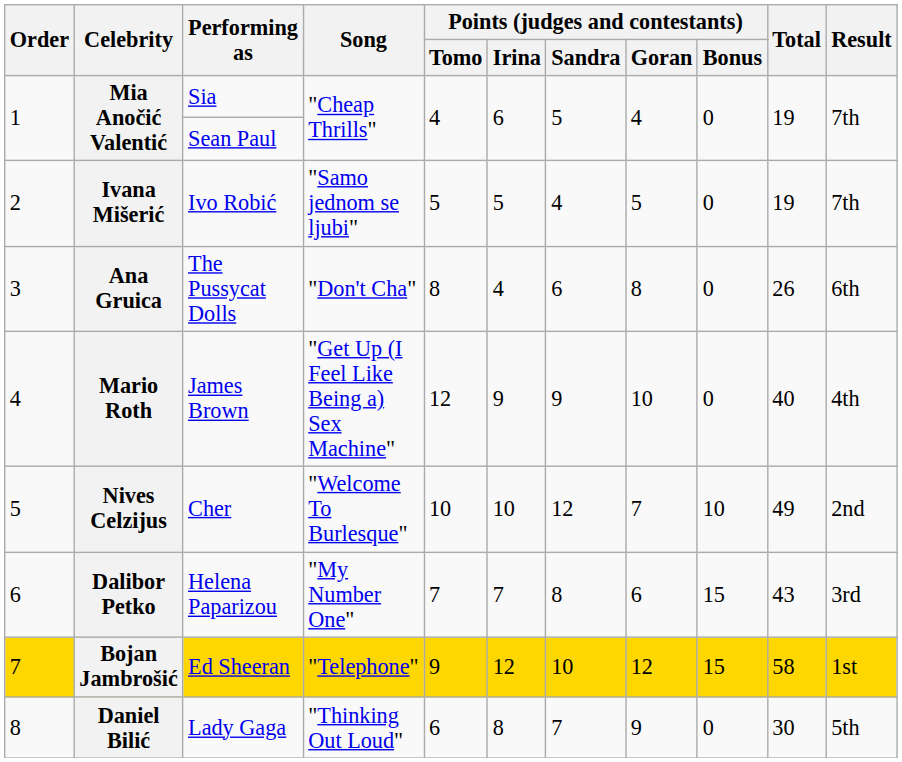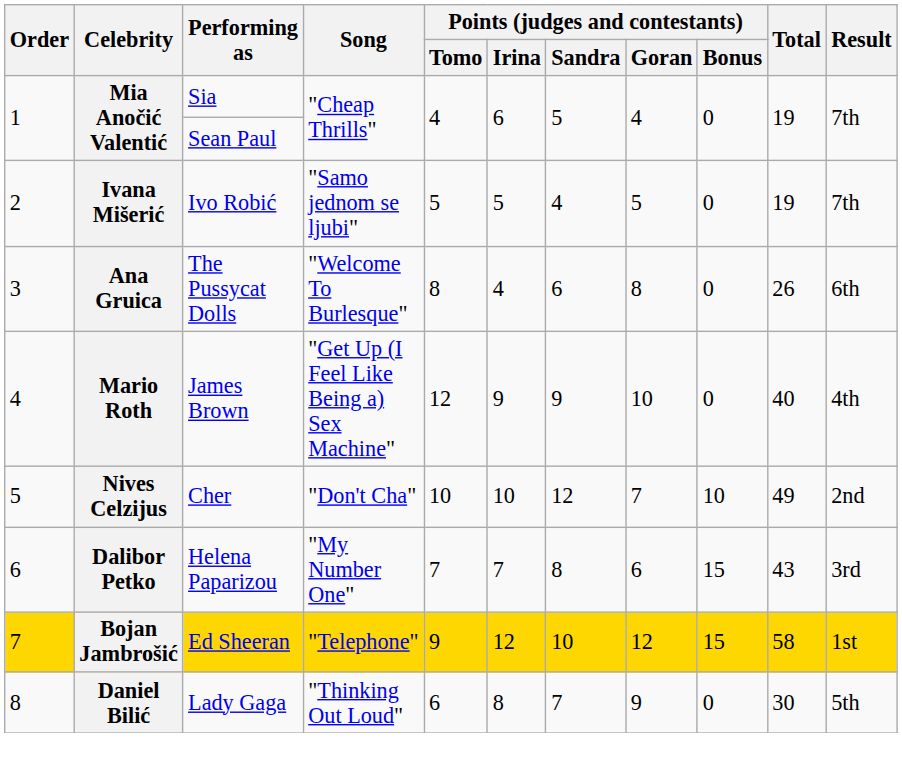 <table class=wikitable>
 <tr>
 <th rowspan="2">Order</th>
 <th rowspan="2">Celebrity</th>
 <th rowspan="2">Performing as</th>
 <th rowspan="2">Song</th>
 <th colspan="5" style="width:50%;">Points (judges and contestants)</th>
 <th rowspan="2">Total</th>
 <th rowspan="2">Result</th>
 </tr>
 <tr>
 <th style="width:10%;">Tomo</th>
 <th style="width:10%;">Irina</th>
 <th style="width:10%;">Sandra</th>
 <th style="width:10%;">Goran</th>
 <th style="width:10%;">Bonus</th>
 </tr>
 <tr>
 <td rowspan="2">1</td>
 <th scope="row" rowspan="2">Mia Anočić Valentić</th>
 <td><a href='#'>Sia</a></td>
 <td rowspan="2">"<a href='#'>Cheap Thrills</a>"</td>
 <td rowspan="2">4</td>
 <td rowspan="2">6</td>
 <td rowspan="2">5</td>
 <td rowspan="2">4</td>
 <td rowspan="2">0</td>
 <td rowspan="2">19</td>
 <td rowspan="2">7th</td>
 </tr>
 <tr>
 <td><a href='#'>Sean Paul</a></td>
 </tr>
 <tr>
 <td>2</td>
 <th scope="row">Ivana Mišerić</th>
 <td><a href='#'>Ivo Robić</a></td>
 <td>"<a href='#'>Samo jednom se ljubi</a>"</td>
 <td>5</td>
 <td>5</td>
 <td>4</td>
 <td>5</td>
 <td>0</td>
 <td>19</td>
 <td>7th</td>
 </tr>
 <tr>
 <td>3</td>
 <th scope="row">Ana Gruica</th>
 <td><a href='#'>The Pussycat Dolls</a></td>
-<td>"<a href='#'>Don't Cha</a>"</td>
+<td>"<a href='#'>Welcome To Burlesque</a>"</td>
 <td>8</td>
 <td>4</td>
 <td>6</td>
 <td>8</td>
 <td>0</td>
 <td>26</td>
 <td>6th</td>
 </tr>
 <tr>
 <td>4</td>
 <th scope="row">Mario Roth</th>
 <td><a href='#'>James Brown</a></td>
 <td>"<a href='#'>Get Up (I Feel Like Being a) Sex Machine</a>"</td>
 <td>12</td>
 <td>9</td>
 <td>9</td>
 <td>10</td>
 <td>0</td>
 <td>40</td>
 <td>4th</td>
 </tr>
 <tr>
 <td>5</td>
 <th scope="row">Nives Celzijus</th>
 <td><a href='#'>Cher</a></td>
-<td>"<a href='#'>Welcome To Burlesque</a>"</td>
+<td>"<a href='#'>Don't Cha</a>"</td>
 <td>10</td>
 <td>10</td>
 <td>12</td>
 <td>7</td>
 <td>10</td>
 <td>49</td>
 <td>2nd</td>
 </tr>
 <tr>
 <td>6</td>
 <th scope="row">Dalibor Petko</th>
 <td><a href='#'>Helena Paparizou</a></td>
 <td>"<a href='#'>My Number One</a>"</td>
 <td>7</td>
 <td>7</td>
 <td>8</td>
 <td>6</td>
 <td>15</td>
 <td>43</td>
 <td>3rd</td>
 </tr>
 <tr bgcolor="gold">
 <td>7</td>
 <th scope="row">Bojan Jambrošić</th>
 <td><a href='#'>Ed Sheeran</a></td>
 <td>"<a href='#'>Telephone</a>"</td>
 <td>9</td>
 <td>12</td>
 <td>10</td>
 <td>12</td>
 <td>15</td>
 <td>58</td>
 <td>1st</td>
 </tr>
 <tr>
 <td>8</td>
 <th scope="row">Daniel Bilić</th>
 <td><a href='#'>Lady Gaga</a></td>
 <td>"<a href='#'>Thinking Out Loud</a>"</td>
 <td>6</td>
 <td>8</td>
 <td>7</td>
 <td>9</td>
 <td>0</td>
 <td>30</td>
 <td>5th</td>
 </tr>
 </table>
